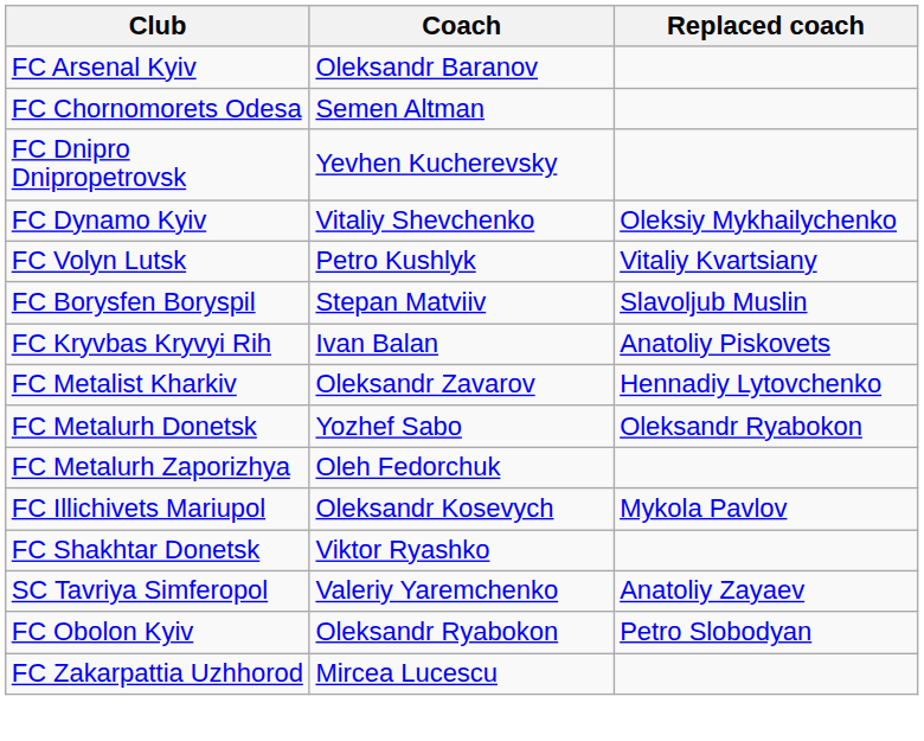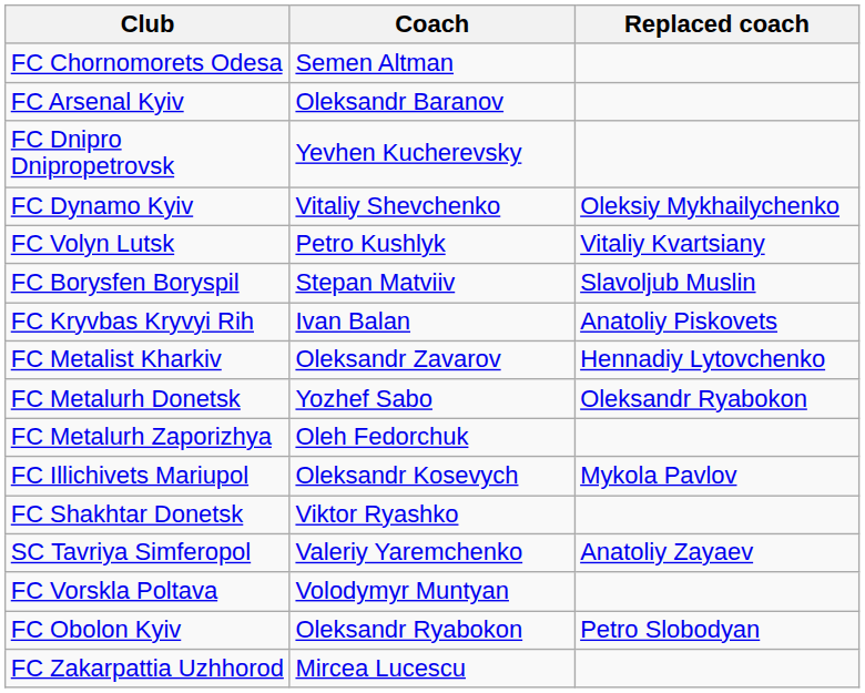 <table class="wikitable">
 <tr>
 <th style="width:180px;">Club</th>
 <th style="width:180px;">Coach</th>
 <th style="width:180px;">Replaced coach</th>
 </tr>
 <tr>
-<td><a href='#'>FC Arsenal Kyiv</a></td>
-<td> <a href='#'>Oleksandr Baranov</a></td>
+<td><a href='#'>FC Chornomorets Odesa</a></td>
+<td> <a href='#'>Semen Altman</a></td>
 <td></td>
 </tr>
 <tr>
-<td><a href='#'>FC Chornomorets Odesa</a></td>
-<td> <a href='#'>Semen Altman</a></td>
+<td><a href='#'>FC Arsenal Kyiv</a></td>
+<td> <a href='#'>Oleksandr Baranov</a></td>
 <td></td>
 </tr>
 <tr>
 <td><a href='#'>FC Dnipro Dnipropetrovsk</a></td>
 <td> <a href='#'>Yevhen Kucherevsky</a></td>
 <td></td>
 </tr>
 <tr>
 <td><a href='#'>FC Dynamo Kyiv</a></td>
 <td> <a href='#'>Vitaliy Shevchenko</a></td>
 <td> <a href='#'>Oleksiy Mykhailychenko</a></td>
 </tr>
 <tr>
 <td><a href='#'>FC Volyn Lutsk</a></td>
 <td> <a href='#'>Petro Kushlyk</a></td>
 <td> <a href='#'>Vitaliy Kvartsiany</a></td>
 </tr>
 <tr>
 <td><a href='#'>FC Borysfen Boryspil</a></td>
 <td> <a href='#'>Stepan Matviiv</a></td>
 <td> <a href='#'>Slavoljub Muslin</a></td>
 </tr>
 <tr>
 <td><a href='#'>FC Kryvbas Kryvyi Rih</a></td>
 <td> <a href='#'>Ivan Balan</a></td>
 <td> <a href='#'>Anatoliy Piskovets</a></td>
 </tr>
 <tr>
 <td><a href='#'>FC Metalist Kharkiv</a></td>
 <td> <a href='#'>Oleksandr Zavarov</a></td>
 <td> <a href='#'>Hennadiy Lytovchenko</a></td>
 </tr>
 <tr>
 <td><a href='#'>FC Metalurh Donetsk</a></td>
 <td> <a href='#'>Yozhef Sabo</a></td>
 <td> <a href='#'>Oleksandr Ryabokon</a></td>
 </tr>
 <tr>
 <td><a href='#'>FC Metalurh Zaporizhya</a></td>
 <td> <a href='#'>Oleh Fedorchuk</a></td>
 <td></td>
 </tr>
 <tr>
 <td><a href='#'>FC Illichivets Mariupol</a></td>
 <td> <a href='#'>Oleksandr Kosevych</a></td>
 <td> <a href='#'>Mykola Pavlov</a></td>
 </tr>
 <tr>
 <td><a href='#'>FC Shakhtar Donetsk</a></td>
 <td> <a href='#'>Viktor Ryashko</a></td>
 <td></td>
 </tr>
 <tr>
 <td><a href='#'>SC Tavriya Simferopol</a></td>
 <td> <a href='#'>Valeriy Yaremchenko</a></td>
 <td> <a href='#'>Anatoliy Zayaev</a></td>
 </tr>
 <tr>
+<td><a href='#'>FC Vorskla Poltava</a></td>
+<td> <a href='#'>Volodymyr Muntyan</a></td>
+<td></td>
+</tr>
+<tr>
 <td><a href='#'>FC Obolon Kyiv</a></td>
 <td> <a href='#'>Oleksandr Ryabokon</a></td>
 <td> <a href='#'>Petro Slobodyan</a></td>
 </tr>
 <tr>
 <td><a href='#'>FC Zakarpattia Uzhhorod</a></td>
 <td> <a href='#'>Mircea Lucescu</a></td>
 <td></td>
 </tr>
 </table>
